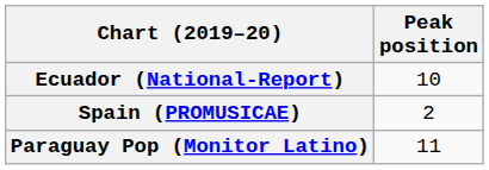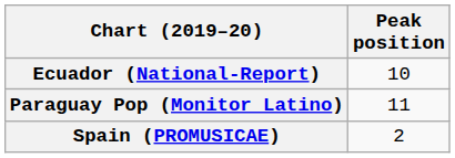 <table class="wikitable sortable plainrowheaders" style="text-align:center">
 <tr>
 <th scope="col">Chart (2019–20)</th>
 <th scope="col">Peak<br>position</th>
 </tr>
 <tr>
 <th scope="row">Ecuador (<a href='#'>National-Report</a>)</th>
 <td>10</td>
 </tr>
 <tr>
+<th scope="row">Paraguay Pop (<a href='#'>Monitor Latino</a>)</th>
+<td>11</td>
+</tr>
+<tr>
 <th scope="row">Spain (<a href='#'>PROMUSICAE</a>)</th>
 <td>2</td>
 </tr>
-<tr>
-<th scope="row">Paraguay Pop (<a href='#'>Monitor Latino</a>)</th>
-<td>11</td>
-</tr>
 </table>
